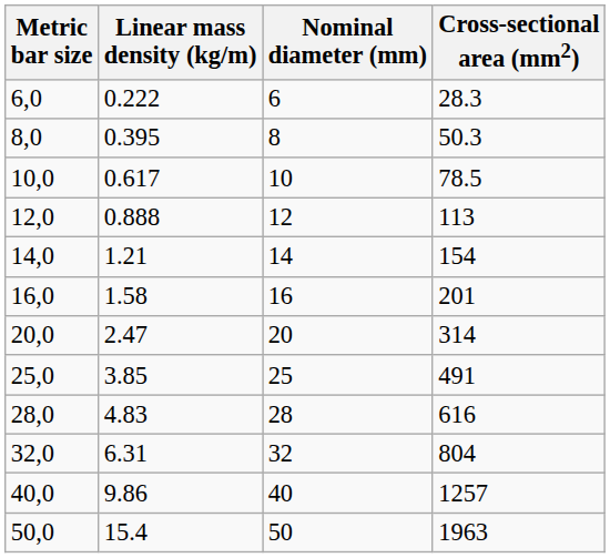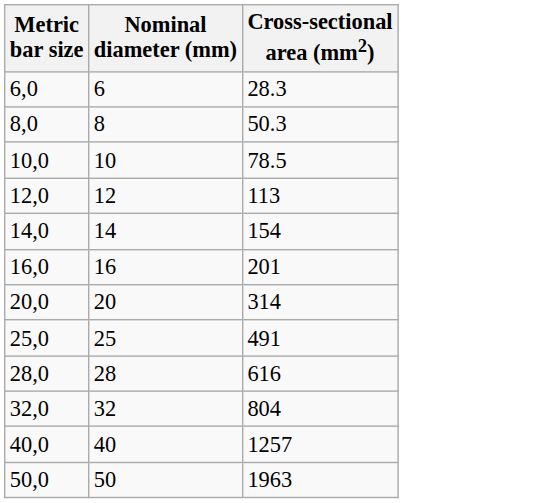 <table class="wikitable">
 <tr>
 <th>Metric<br>bar size</th>
-<th>Linear mass<br>density (kg/m)</th>
 <th>Nominal<br>diameter (mm)</th>
 <th>Cross-sectional<br>area (mm<sup>2</sup>)</th>
 </tr>
 <tr>
 <td>6,0</td>
-<td>0.222</td>
 <td>6</td>
 <td>28.3</td>
 </tr>
 <tr>
 <td>8,0</td>
-<td>0.395</td>
 <td>8</td>
 <td>50.3</td>
 </tr>
 <tr>
 <td>10,0</td>
-<td>0.617</td>
 <td>10</td>
 <td>78.5</td>
 </tr>
 <tr>
 <td>12,0</td>
-<td>0.888</td>
 <td>12</td>
 <td>113</td>
 </tr>
 <tr>
 <td>14,0</td>
-<td>1.21</td>
 <td>14</td>
 <td>154</td>
 </tr>
 <tr>
 <td>16,0</td>
-<td>1.58</td>
 <td>16</td>
 <td>201</td>
 </tr>
 <tr>
 <td>20,0</td>
-<td>2.47</td>
 <td>20</td>
 <td>314</td>
 </tr>
 <tr>
 <td>25,0</td>
-<td>3.85</td>
 <td>25</td>
 <td>491</td>
 </tr>
 <tr>
 <td>28,0</td>
-<td>4.83</td>
 <td>28</td>
 <td>616</td>
 </tr>
 <tr>
 <td>32,0</td>
-<td>6.31</td>
 <td>32</td>
 <td>804</td>
 </tr>
 <tr>
 <td>40,0</td>
-<td>9.86</td>
 <td>40</td>
 <td>1257</td>
 </tr>
 <tr>
 <td>50,0</td>
-<td>15.4</td>
 <td>50</td>
 <td>1963</td>
 </tr>
 </table>
